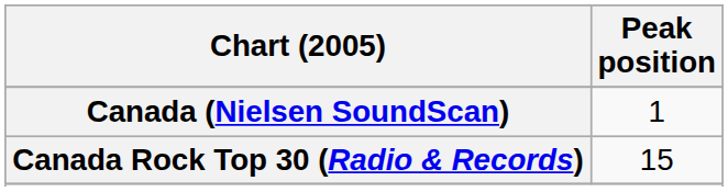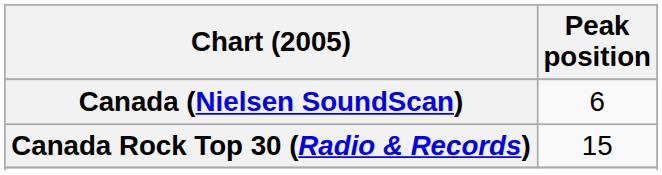 <table class="wikitable sortable plainrowheaders" style="text-align:center">
 <tr>
 <th>Chart (2005)</th>
 <th>Peak<br>position</th>
 </tr>
 <tr>
 </tr>
 <tr>
 <th scope="row">Canada (<a href='#'>Nielsen SoundScan</a>)</th>
-<td>1</td>
+<td>6</td>
 </tr>
 <tr>
 <th scope="row">Canada Rock Top 30 (<em><a href='#'>Radio & Records</a></em>)</th>
 <td>15</td>
 </tr>
 <tr>
 </tr>
 <tr>
 </tr>
 <tr>
 </tr>
 <tr>
 </tr>
 <tr>
 </tr>
 <tr>
 </tr>
 <tr>
 </tr>
 <tr>
 </tr>
 <tr>
 </tr>
 <tr>
 </tr>
 <tr>
 </tr>
 </table>
